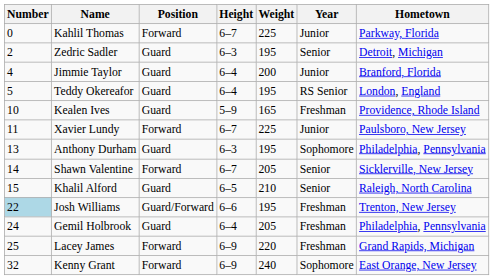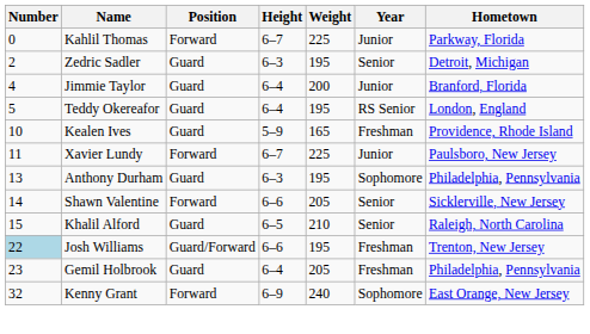 <table class="wikitable sortable" style="font-size: 95%;">
 <tr>
 <th>Number</th>
 <th>Name</th>
 <th>Position</th>
 <th>Height</th>
 <th>Weight</th>
 <th>Year</th>
 <th>Hometown</th>
 </tr>
 <tr>
 <td>0</td>
 <td>Kahlil Thomas</td>
 <td>Forward</td>
 <td>6–7</td>
 <td>225</td>
 <td>Junior</td>
 <td><a href='#'>Parkway, Florida</a></td>
 </tr>
 <tr>
 <td>2</td>
 <td>Zedric Sadler</td>
 <td>Guard</td>
 <td>6–3</td>
 <td>195</td>
 <td>Senior</td>
 <td><a href='#'>Detroit</a>, <a href='#'>Michigan</a></td>
 </tr>
 <tr>
 <td>4</td>
 <td>Jimmie Taylor</td>
 <td>Guard</td>
 <td>6–4</td>
 <td>200</td>
 <td>Junior</td>
 <td><a href='#'>Branford, Florida</a></td>
 </tr>
 <tr>
 <td>5</td>
 <td>Teddy Okereafor</td>
 <td>Guard</td>
 <td>6–4</td>
 <td>195</td>
 <td>RS Senior</td>
 <td><a href='#'>London</a>, <a href='#'>England</a></td>
 </tr>
 <tr>
 <td>10</td>
 <td>Kealen Ives</td>
 <td>Guard</td>
 <td>5–9</td>
 <td>165</td>
 <td>Freshman</td>
 <td><a href='#'>Providence, Rhode Island</a></td>
 </tr>
 <tr>
 <td>11</td>
 <td>Xavier Lundy</td>
 <td>Forward</td>
 <td>6–7</td>
 <td>225</td>
 <td>Junior</td>
 <td><a href='#'>Paulsboro, New Jersey</a></td>
 </tr>
 <tr>
 <td>13</td>
 <td>Anthony Durham</td>
 <td>Guard</td>
 <td>6–3</td>
 <td>195</td>
 <td>Sophomore</td>
 <td><a href='#'>Philadelphia</a>, <a href='#'>Pennsylvania</a></td>
 </tr>
 <tr>
 <td>14</td>
 <td>Shawn Valentine</td>
 <td>Forward</td>
-<td>6–7</td>
+<td>6–6</td>
 <td>205</td>
 <td>Senior</td>
 <td><a href='#'>Sicklerville, New Jersey</a></td>
 </tr>
 <tr>
 <td>15</td>
 <td>Khalil Alford</td>
 <td>Guard</td>
 <td>6–5</td>
 <td>210</td>
 <td>Senior</td>
 <td><a href='#'>Raleigh, North Carolina</a></td>
 </tr>
 <tr>
 <td style="background: lightblue;">22</td>
 <td>Josh Williams</td>
 <td>Guard/Forward</td>
 <td>6–6</td>
 <td>195</td>
 <td>Freshman</td>
 <td><a href='#'>Trenton, New Jersey</a></td>
 </tr>
 <tr>
-<td>24</td>
+<td>23</td>
 <td>Gemil Holbrook</td>
 <td>Guard</td>
 <td>6–4</td>
 <td>205</td>
 <td>Freshman</td>
 <td><a href='#'>Philadelphia</a>, <a href='#'>Pennsylvania</a></td>
-</tr>
-<tr>
-<td>25</td>
-<td>Lacey James</td>
-<td>Forward</td>
-<td>6–9</td>
-<td>220</td>
-<td>Freshman</td>
-<td><a href='#'>Grand Rapids, Michigan</a></td>
 </tr>
 <tr>
 <td>32</td>
 <td>Kenny Grant</td>
 <td>Forward</td>
 <td>6–9</td>
 <td>240</td>
 <td>Sophomore</td>
 <td><a href='#'>East Orange, New Jersey</a></td>
 </tr>
 </table>
